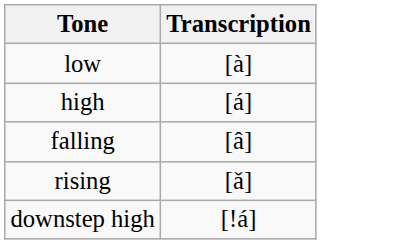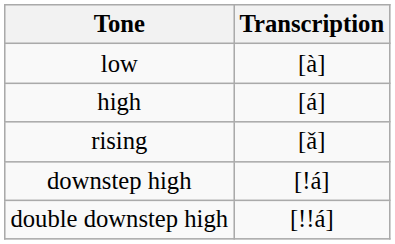 <table class="wikitable" style="text-align:center">
 <tr>
 <th>Tone</th>
 <th>Transcription</th>
 </tr>
 <tr>
 <td>low</td>
 <td>[à]</td>
 </tr>
 <tr>
 <td>high</td>
 <td>[á]</td>
 </tr>
 <tr>
-<td>falling</td>
-<td>[â]</td>
-</tr>
-<tr>
 <td>rising</td>
 <td>[ǎ]</td>
 </tr>
 <tr>
 <td>downstep high</td>
 <td>[!á]</td>
 </tr>
+<tr>
+<td>double downstep high</td>
+<td>[!!á]</td>
+</tr>
 </table>
